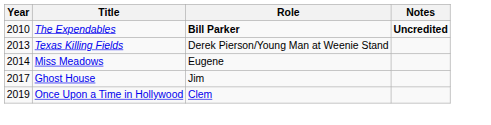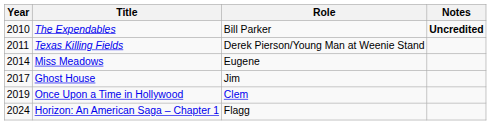 <table class="wikitable sortable">
 <tr>
 <th>Year</th>
 <th>Title</th>
 <th>Role</th>
 <th>Notes</th>
 </tr>
 <tr>
 <td>2010</td>
 <td><em><a href='#'>The Expendables</a></em></td>
-<td><strong>Bill Parker</strong></td>
+<td>Bill Parker</td>
 <td><strong>Uncredited</strong></td>
 </tr>
 <tr>
-<td>2013</td>
+<td>2011</td>
 <td><em><a href='#'>Texas Killing Fields</a></td>
 <td>Derek Pierson/Young Man at Weenie Stand</td>
 <td></td>
 </tr>
 <tr>
 <td>2014</td>
 <td></em><a href='#'>Miss Meadows</a><em></td>
 <td>Eugene</td>
 <td></td>
 </tr>
 <tr>
 <td>2017</td>
 <td></em><a href='#'>Ghost House</a><em></td>
 <td>Jim</td>
 <td></td>
 </tr>
 <tr>
 <td>2019</td>
 <td></em><a href='#'>Once Upon a Time in Hollywood</a><em></td>
 <td><a href='#'>Clem</a></td>
 <td></td>
 </tr>
+<tr>
+<td>2024</td>
+<td></em><a href='#'>Horizon: An American Saga – Chapter 1</a><em></td>
+<td>Flagg</td>
+<td></td>
+</tr>
 </table>
